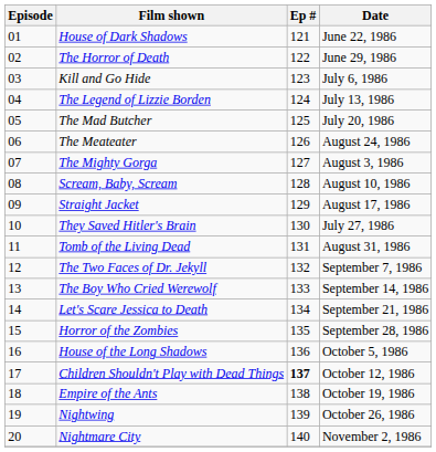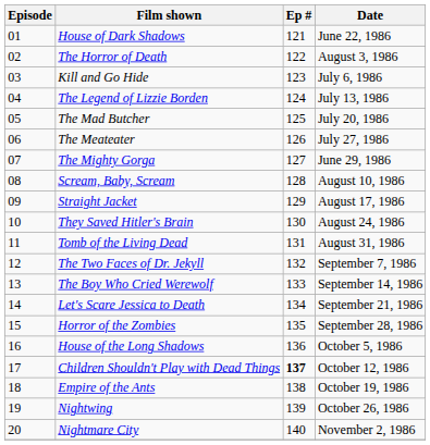 <table class="wikitable sortable">
 <tr>
 <th>Episode</th>
 <th>Film shown</th>
 <th>Ep #</th>
 <th>Date</th>
 </tr>
 <tr>
 <td>01</td>
 <td><em><a href='#'>House of Dark Shadows</a></em></td>
 <td>121</td>
 <td>June 22, 1986</td>
 </tr>
 <tr>
 <td>02</td>
 <td><em><a href='#'>The Horror of Death</a></em></td>
 <td>122</td>
-<td>June 29, 1986</td>
+<td>August 3, 1986</td>
 </tr>
 <tr>
 <td>03</td>
 <td><em>Kill and Go Hide</em></td>
 <td>123</td>
 <td>July 6, 1986</td>
 </tr>
 <tr>
 <td>04</td>
 <td><em><a href='#'>The Legend of Lizzie Borden</a></em></td>
 <td>124</td>
 <td>July 13, 1986</td>
 </tr>
 <tr>
 <td>05</td>
 <td><em>The Mad Butcher</em></td>
 <td>125</td>
 <td>July 20, 1986</td>
 </tr>
 <tr>
 <td>06</td>
 <td><em>The Meateater</em></td>
 <td>126</td>
-<td>August 24, 1986</td>
+<td>July 27, 1986</td>
 </tr>
 <tr>
 <td>07</td>
 <td><em><a href='#'>The Mighty Gorga</a></em></td>
 <td>127</td>
-<td>August 3, 1986</td>
+<td>June 29, 1986</td>
 </tr>
 <tr>
 <td>08</td>
 <td><em><a href='#'>Scream, Baby, Scream</a></em></td>
 <td>128</td>
 <td>August 10, 1986</td>
 </tr>
 <tr>
 <td>09</td>
 <td><em><a href='#'>Straight Jacket</a></em></td>
 <td>129</td>
 <td>August 17, 1986</td>
 </tr>
 <tr>
 <td>10</td>
 <td><em><a href='#'>They Saved Hitler's Brain</a></em></td>
 <td>130</td>
-<td>July 27, 1986</td>
+<td>August 24, 1986</td>
 </tr>
 <tr>
 <td>11</td>
 <td><em><a href='#'>Tomb of the Living Dead</a></em></td>
 <td>131</td>
 <td>August 31, 1986</td>
 </tr>
 <tr>
 <td>12</td>
 <td><em><a href='#'>The Two Faces of Dr. Jekyll</a></em></td>
 <td>132</td>
 <td>September 7, 1986</td>
 </tr>
 <tr>
 <td>13</td>
 <td><em><a href='#'>The Boy Who Cried Werewolf</a></em></td>
 <td>133</td>
 <td>September 14, 1986</td>
 </tr>
 <tr>
 <td>14</td>
 <td><em><a href='#'>Let's Scare Jessica to Death</a></em></td>
 <td>134</td>
 <td>September 21, 1986</td>
 </tr>
 <tr>
 <td>15</td>
 <td><em><a href='#'>Horror of the Zombies</a></em></td>
 <td>135</td>
 <td>September 28, 1986</td>
 </tr>
 <tr>
 <td>16</td>
 <td><em><a href='#'>House of the Long Shadows</a></em></td>
 <td>136</td>
 <td>October 5, 1986</td>
 </tr>
 <tr>
 <td>17</td>
 <td><em><a href='#'>Children Shouldn't Play with Dead Things</a></em></td>
 <td><strong>137</strong></td>
 <td>October 12, 1986</td>
 </tr>
 <tr>
 <td>18</td>
 <td><em><a href='#'>Empire of the Ants</a></em></td>
 <td>138</td>
 <td>October 19, 1986</td>
 </tr>
 <tr>
 <td>19</td>
 <td><em><a href='#'>Nightwing</a></em></td>
 <td>139</td>
 <td>October 26, 1986</td>
 </tr>
 <tr>
 <td>20</td>
 <td><em><a href='#'>Nightmare City</a></em></td>
 <td>140</td>
 <td>November 2, 1986</td>
 </tr>
 <tr>
 </tr>
 </table>
